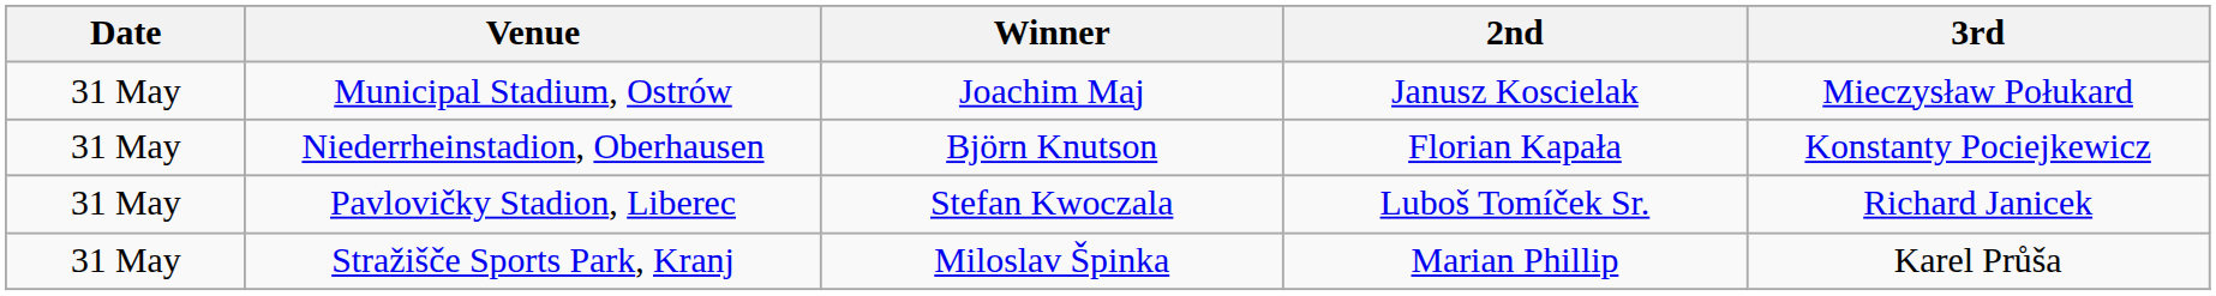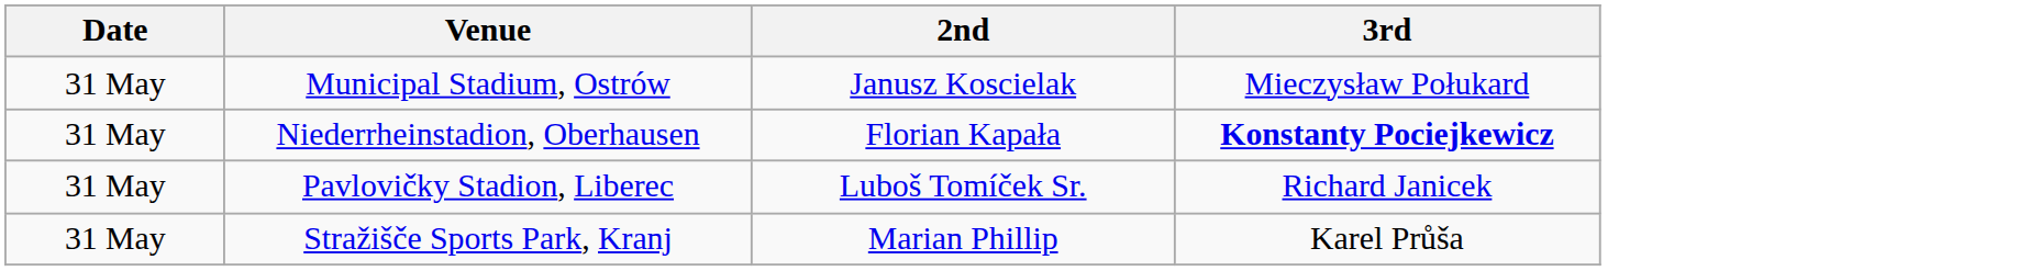 <table class=wikitable style="text-align:center">
 <tr>
 <th width=100>Date</th>
 <th width=250>Venue</th>
-<th width=200>Winner</th>
 <th width=200>2nd</th>
 <th width=200>3rd</th>
 </tr>
 <tr>
 <td align=center>31 May</td>
 <td> <a href='#'>Municipal Stadium</a>, <a href='#'>Ostrów</a></td>
-<td><a href='#'>Joachim Maj</a></td>
 <td><a href='#'>Janusz Koscielak</a></td>
 <td><a href='#'>Mieczysław Połukard</a></td>
 </tr>
 <tr>
 <td align=center>31 May</td>
 <td> <a href='#'>Niederrheinstadion</a>, <a href='#'>Oberhausen</a></td>
-<td><a href='#'>Björn Knutson</a></td>
 <td><a href='#'>Florian Kapała</a></td>
-<td><a href='#'>Konstanty Pociejkewicz</a></td>
+<td><strong><a href='#'>Konstanty Pociejkewicz</a></strong></td>
 </tr>
 <tr>
 <td align=center>31 May</td>
 <td> <a href='#'>Pavlovičky Stadion</a>, <a href='#'>Liberec</a></td>
-<td><a href='#'>Stefan Kwoczala</a></td>
 <td><a href='#'>Luboš Tomíček Sr.</a></td>
 <td><a href='#'>Richard Janicek</a></td>
 </tr>
 <tr>
 <td align=center>31 May</td>
 <td> <a href='#'>Stražišče Sports Park</a>, <a href='#'>Kranj</a></td>
-<td><a href='#'>Miloslav Špinka</a></td>
 <td><a href='#'>Marian Phillip</a></td>
 <td>Karel Průša</td>
 </tr>
 </table>
